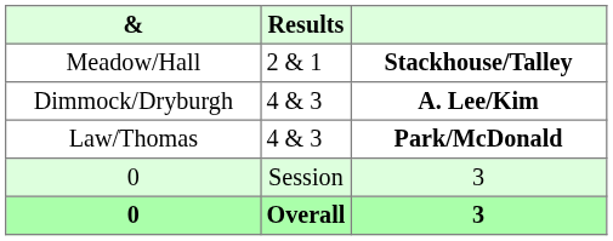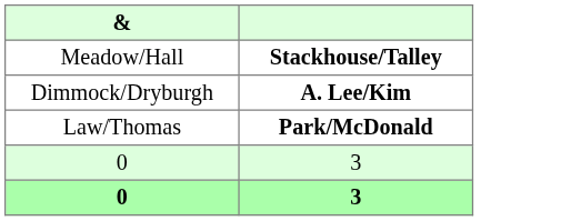 <table border="1" cellpadding="3" style="border-collapse:collapse; text-align:center;">
 <tr style="background:#ddffdd;">
 <th width=160> & </th>
-<th>Results</th>
 <th width=160></th>
 </tr>
 <tr>
 <td>Meadow/Hall</td>
-<td align=left> 2 & 1</td>
 <td><strong>Stackhouse/Talley</strong></td>
 </tr>
 <tr>
 <td>Dimmock/Dryburgh</td>
-<td align=left> 4 & 3</td>
 <td><strong>A. Lee/Kim</strong></td>
 </tr>
 <tr>
 <td>Law/Thomas</td>
-<td align=left> 4 & 3</td>
 <td><strong>Park/McDonald</strong></td>
 </tr>
 <tr style="background:#ddffdd;">
 <td>0</td>
-<td>Session</td>
 <td>3</td>
 </tr>
 <tr style="background:#aaffaa;">
 <th>0</th>
-<th>Overall</th>
 <th>3</th>
 </tr>
 </table>
